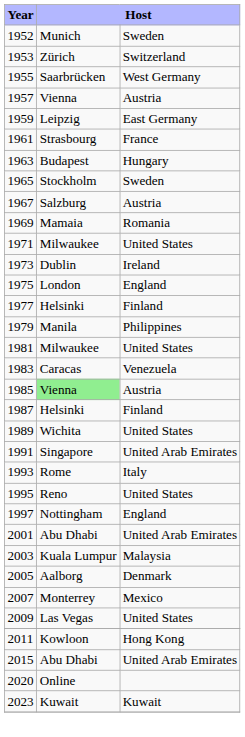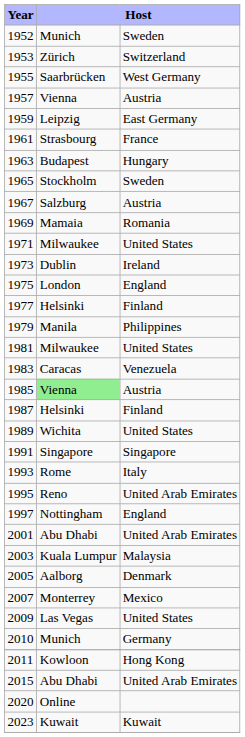 <table class="wikitable">
 <tr>
 <th style="background-color:#B3B7FF;">Year</th>
 <th colspan="2" style="background-color:#B3B7FF;">Host</th>
 </tr>
 <tr>
 <td>1952</td>
 <td>Munich</td>
 <td>Sweden</td>
 </tr>
 <tr>
 <td>1953</td>
 <td>Zürich</td>
 <td>Switzerland</td>
 </tr>
 <tr>
 <td>1955</td>
 <td>Saarbrücken</td>
 <td>West Germany</td>
 </tr>
 <tr>
 <td>1957</td>
 <td>Vienna</td>
 <td>Austria</td>
 </tr>
 <tr>
 <td>1959</td>
 <td>Leipzig</td>
 <td>East Germany</td>
 </tr>
 <tr>
 <td>1961</td>
 <td>Strasbourg</td>
 <td>France</td>
 </tr>
 <tr>
 <td>1963</td>
 <td>Budapest</td>
 <td>Hungary</td>
 </tr>
 <tr>
 <td>1965</td>
 <td>Stockholm</td>
 <td>Sweden</td>
 </tr>
 <tr>
 <td>1967</td>
 <td>Salzburg</td>
 <td>Austria</td>
 </tr>
 <tr>
 <td>1969</td>
 <td>Mamaia</td>
 <td>Romania</td>
 </tr>
 <tr>
 <td>1971</td>
 <td>Milwaukee</td>
 <td>United States</td>
 </tr>
 <tr>
 <td>1973</td>
 <td>Dublin</td>
 <td>Ireland</td>
 </tr>
 <tr>
 <td>1975</td>
 <td>London</td>
 <td>England</td>
 </tr>
 <tr>
 <td>1977</td>
 <td>Helsinki</td>
 <td>Finland</td>
 </tr>
 <tr>
 <td>1979</td>
 <td>Manila</td>
 <td>Philippines</td>
 </tr>
 <tr>
 <td>1981</td>
 <td>Milwaukee</td>
 <td>United States</td>
 </tr>
 <tr>
 <td>1983</td>
 <td>Caracas</td>
 <td>Venezuela</td>
 </tr>
 <tr>
 <td>1985</td>
 <td style="background: lightgreen;">Vienna</td>
 <td>Austria</td>
 </tr>
 <tr>
 <td>1987</td>
 <td>Helsinki</td>
 <td>Finland</td>
 </tr>
 <tr>
 <td>1989</td>
 <td>Wichita</td>
 <td>United States</td>
 </tr>
 <tr>
 <td>1991</td>
 <td>Singapore</td>
-<td>United Arab Emirates</td>
+<td>Singapore</td>
 </tr>
 <tr>
 <td>1993</td>
 <td>Rome</td>
 <td>Italy</td>
 </tr>
 <tr>
 <td>1995</td>
 <td>Reno</td>
-<td>United States</td>
+<td>United Arab Emirates</td>
 </tr>
 <tr>
 <td>1997</td>
 <td>Nottingham</td>
 <td>England</td>
 </tr>
 <tr>
 <td>2001</td>
 <td>Abu Dhabi</td>
 <td>United Arab Emirates</td>
 </tr>
 <tr>
 <td>2003</td>
 <td>Kuala Lumpur</td>
 <td>Malaysia</td>
 </tr>
 <tr>
 <td>2005</td>
 <td>Aalborg</td>
 <td>Denmark</td>
 </tr>
 <tr>
 <td>2007</td>
 <td>Monterrey</td>
 <td>Mexico</td>
 </tr>
 <tr>
 <td>2009</td>
 <td>Las Vegas</td>
 <td>United States</td>
 </tr>
 <tr>
+<td>2010</td>
+<td>Munich</td>
+<td>Germany</td>
+</tr>
+<tr>
 </tr>
 <tr>
 <td>2011</td>
 <td>Kowloon</td>
 <td>Hong Kong</td>
 </tr>
 <tr>
 <td>2015</td>
 <td>Abu Dhabi</td>
 <td>United Arab Emirates</td>
 </tr>
 <tr>
 <td>2020</td>
 <td>Online</td>
 </tr>
 <tr>
 <td>2023</td>
 <td>Kuwait</td>
 <td>Kuwait</td>
 </tr>
 <tr>
 </tr>
 </table>
